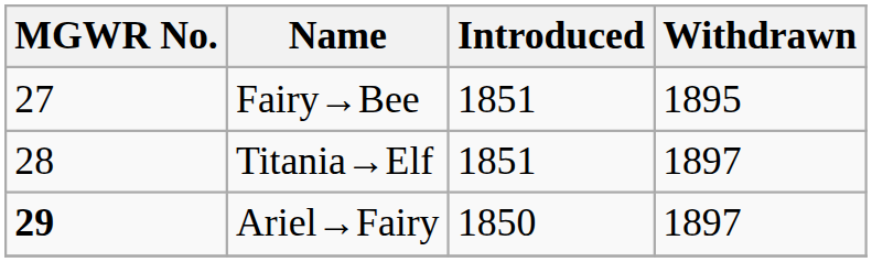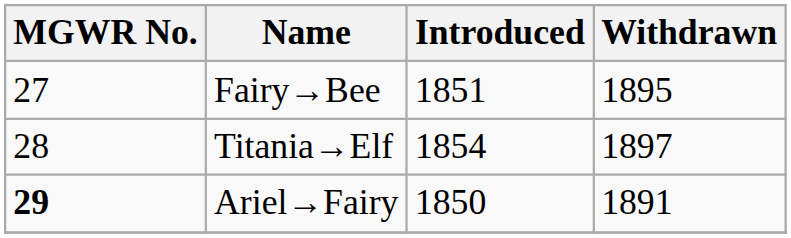 <table class="wikitable">
 <tr>
 <th>MGWR No.</th>
 <th>Name</th>
 <th>Introduced</th>
 <th>Withdrawn</th>
 </tr>
 <tr>
 <td>27</td>
 <td>Fairy→Bee</td>
 <td>1851</td>
 <td>1895</td>
 </tr>
 <tr>
 <td>28</td>
 <td>Titania→Elf</td>
-<td>1851</td>
+<td>1854</td>
 <td>1897</td>
 </tr>
 <tr>
 <td><strong>29</strong></td>
 <td>Ariel→Fairy</td>
 <td>1850</td>
-<td>1897</td>
+<td>1891</td>
 </tr>
 <tr>
 </tr>
 </table>
